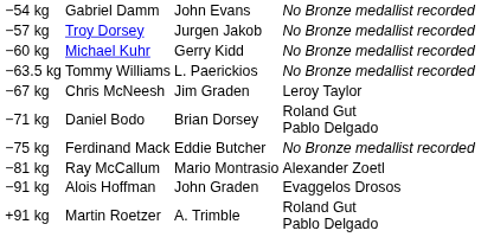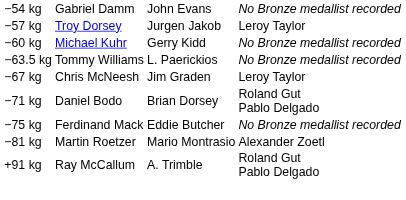 <table>
 <tr>
 <td>−54 kg</td>
 <td>Gabriel Damm </td>
 <td>John Evans </td>
 <td><em>No Bronze medallist recorded</em></td>
 </tr>
 <tr>
 <td>−57 kg</td>
 <td><a href='#'>Troy Dorsey</a> </td>
 <td>Jurgen Jakob </td>
-<td><em>No Bronze medallist recorded</em></td>
+<td>Leroy Taylor </td>
 </tr>
 <tr>
 <td>−60 kg</td>
 <td><a href='#'>Michael Kuhr</a> </td>
 <td>Gerry Kidd </td>
 <td><em>No Bronze medallist recorded</em></td>
 </tr>
 <tr>
 <td>−63.5 kg</td>
 <td>Tommy Williams </td>
 <td>L. Paerickios </td>
 <td><em>No Bronze medallist recorded</em></td>
 </tr>
 <tr>
 <td>−67 kg</td>
 <td>Chris McNeesh </td>
 <td>Jim Graden </td>
 <td>Leroy Taylor </td>
 </tr>
 <tr>
 <td>−71 kg</td>
 <td>Daniel Bodo </td>
 <td>Brian Dorsey </td>
 <td>Roland Gut <br>Pablo Delgado </td>
 </tr>
 <tr>
 <td>−75 kg</td>
 <td>Ferdinand Mack </td>
 <td>Eddie Butcher </td>
 <td><em>No Bronze medallist recorded</em></td>
 </tr>
 <tr>
 <td>−81 kg</td>
-<td>Ray McCallum </td>
+<td>Martin Roetzer </td>
 <td>Mario Montrasio </td>
 <td>Alexander Zoetl </td>
 </tr>
 <tr>
-<td>−91 kg</td>
-<td>Alois Hoffman </td>
-<td>John Graden </td>
-<td>Evaggelos Drosos </td>
-</tr>
-<tr>
 <td>+91 kg</td>
-<td>Martin Roetzer </td>
+<td>Ray McCallum </td>
 <td>A. Trimble </td>
 <td>Roland Gut <br>Pablo Delgado </td>
 </tr>
 <tr>
 </tr>
 </table>
